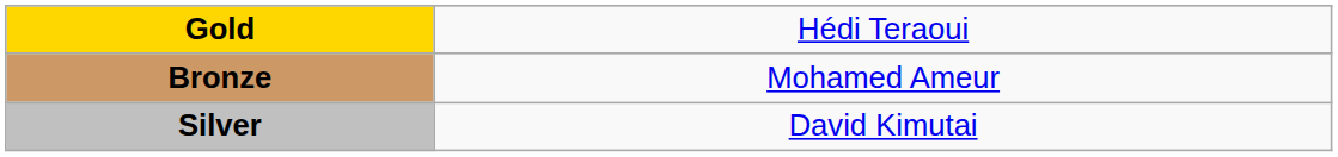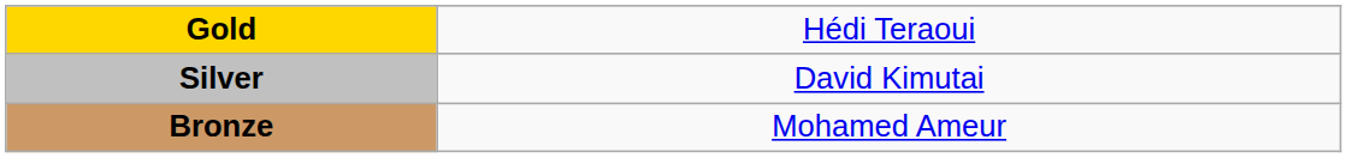 <table class="wikitable" style=" text-align:center; " width="35%">
 <tr>
 <td bgcolor="gold"><strong>Gold</strong></td>
 <td><a href='#'>Hédi Teraoui</a><br>  <small><em></em></small></td>
 </tr>
 <tr>
+<td bgcolor="silver"><strong>Silver</strong></td>
+<td><a href='#'>David Kimutai</a><br>  <small><em></em></small></td>
+</tr>
+<tr>
 <td bgcolor="CC9966"><strong>Bronze</strong></td>
 <td><a href='#'>Mohamed Ameur</a><br>  <small><em></em></small></td>
 </tr>
-<tr>
-<td bgcolor="silver"><strong>Silver</strong></td>
-<td><a href='#'>David Kimutai</a><br>  <small><em></em></small></td>
-</tr>
 </table>
